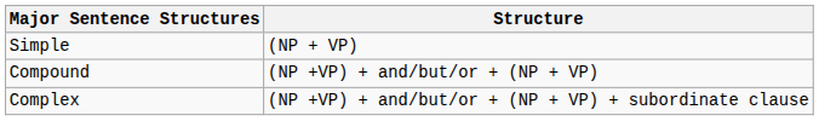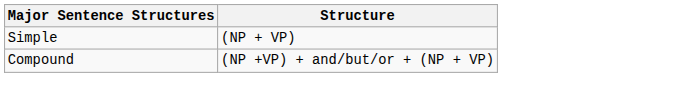 <table class="wikitable">
 <tr>
 <th>Major Sentence Structures</th>
 <th>Structure</th>
 </tr>
 <tr>
 <td>Simple</td>
 <td>(NP + VP)</td>
 </tr>
 <tr>
 <td>Compound</td>
 <td>(NP +VP) + and/but/or + (NP + VP)</td>
 </tr>
-<tr>
-<td>Complex</td>
-<td>(NP +VP) + and/but/or + (NP + VP) + subordinate clause</td>
-</tr>
 </table>
